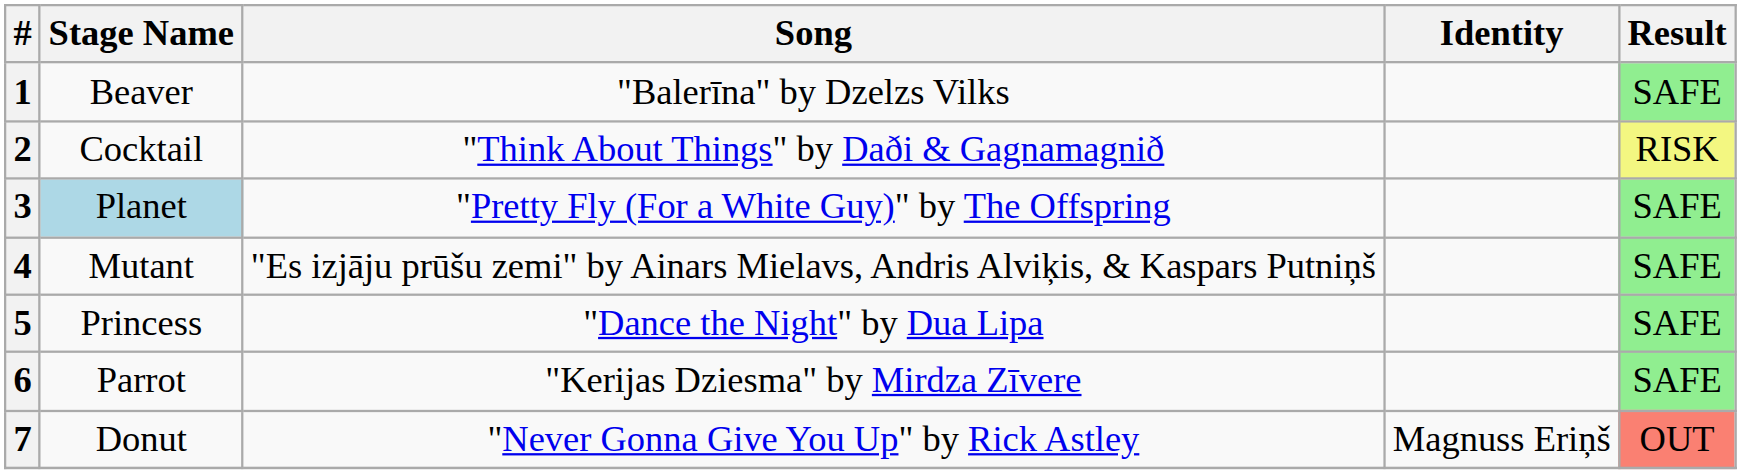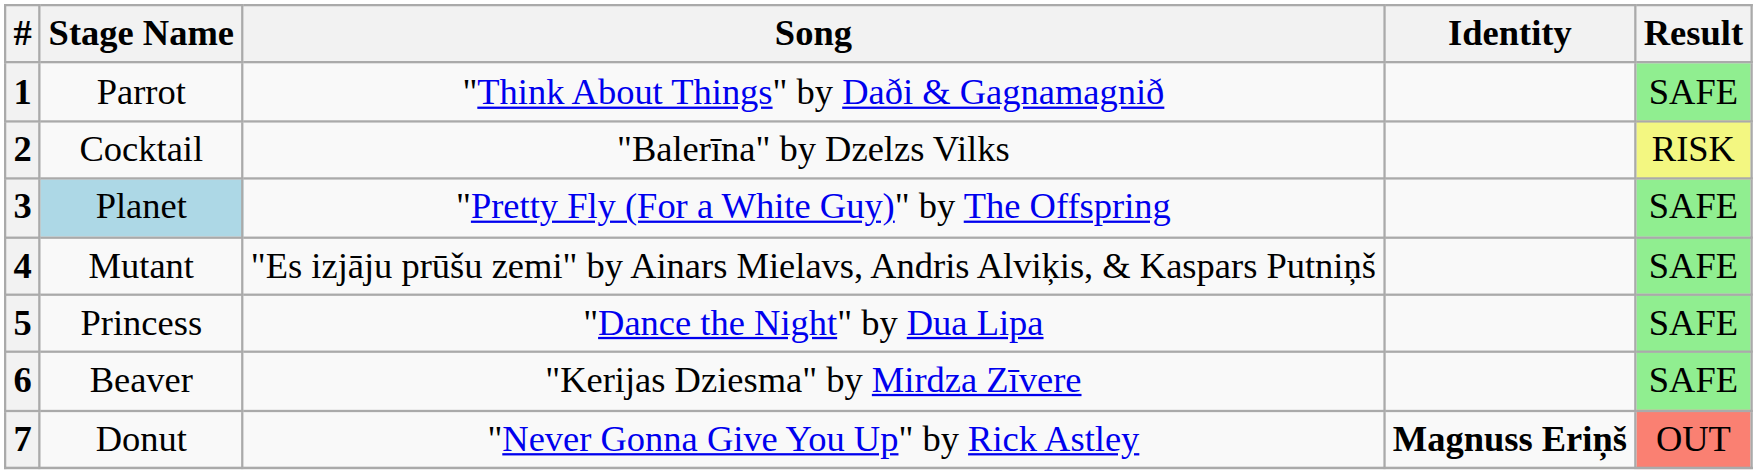 <table class="wikitable plainrowheaders" style="text-align: center;">
 <tr>
 <th>#</th>
 <th>Stage Name</th>
 <th>Song</th>
 <th>Identity</th>
 <th>Result</th>
 </tr>
 <tr>
 <th>1</th>
-<td>Beaver</td>
-<td>"Balerīna" by Dzelzs Vilks</td>
+<td>Parrot</td>
+<td>"<a href='#'>Think About Things</a>" by <a href='#'>Daði & Gagnamagnið</a></td>
 <td></td>
 <td bgcolor="lightgreen">SAFE</td>
 </tr>
 <tr>
 <th>2</th>
 <td>Cocktail</td>
-<td>"<a href='#'>Think About Things</a>" by <a href='#'>Daði & Gagnamagnið</a></td>
+<td>"Balerīna" by Dzelzs Vilks</td>
 <td></td>
 <td bgcolor="#F3F781">RISK</td>
 </tr>
 <tr>
 <th>3</th>
 <td style="background: lightblue;">Planet</td>
 <td>"<a href='#'>Pretty Fly (For a White Guy)</a>" by <a href='#'>The Offspring</a></td>
 <td></td>
 <td bgcolor="lightgreen">SAFE</td>
 </tr>
 <tr>
 <th>4</th>
 <td>Mutant</td>
 <td>"Es izjāju prūšu zemi" by Ainars Mielavs, Andris Alviķis, & Kaspars Putniņš</td>
 <td></td>
 <td bgcolor="lightgreen">SAFE</td>
 </tr>
 <tr>
 <th>5</th>
 <td>Princess</td>
 <td>"<a href='#'>Dance the Night</a>" by <a href='#'>Dua Lipa</a></td>
 <td></td>
 <td bgcolor="lightgreen">SAFE</td>
 </tr>
 <tr>
 <th>6</th>
-<td>Parrot</td>
+<td>Beaver</td>
 <td>"Kerijas Dziesma" by <a href='#'>Mirdza Zīvere</a></td>
 <td></td>
 <td bgcolor="lightgreen">SAFE</td>
 </tr>
 <tr>
 <th>7</th>
 <td>Donut</td>
 <td>"<a href='#'>Never Gonna Give You Up</a>" by <a href='#'>Rick Astley</a></td>
-<td>Magnuss Eriņš</td>
+<td><strong>Magnuss Eriņš</strong></td>
 <td bgcolor="salmon">OUT</td>
 </tr>
 <tr>
 </tr>
 </table>
